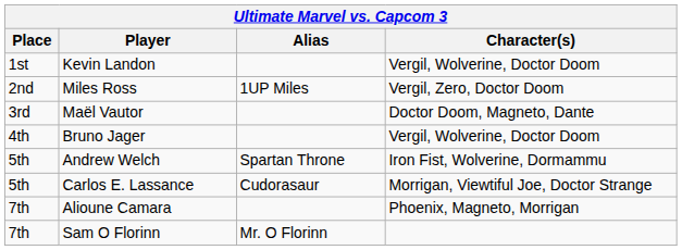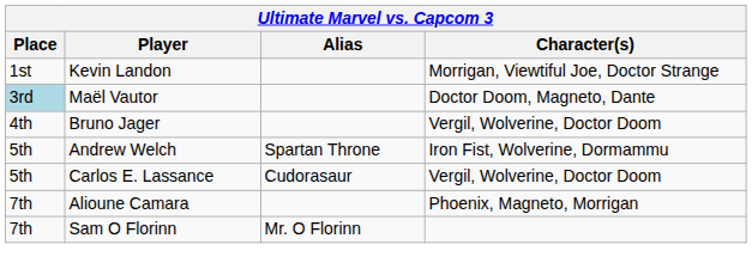 <table class="wikitable">
 <tr>
 <th colspan="4"><strong><em><a href='#'>Ultimate Marvel vs. Capcom 3</a></em></strong> </th>
 </tr>
 <tr>
 <th style="width:50px;">Place</th>
 <th style="width:180px;">Player</th>
 <th style="width:150px;">Alias</th>
 <th style="width:300px;">Character(s)</th>
 </tr>
 <tr>
 <td>1st</td>
 <td> Kevin Landon</td>
 <td></td>
-<td>Vergil, Wolverine, Doctor Doom</td>
+<td>Morrigan, Viewtiful Joe, Doctor Strange</td>
 </tr>
 <tr>
-<td>2nd</td>
-<td> Miles Ross</td>
-<td>1UP Miles</td>
-<td>Vergil, Zero, Doctor Doom</td>
-</tr>
-<tr>
-<td>3rd</td>
+<td style="background: lightblue;">3rd</td>
 <td> Maël Vautor</td>
 <td></td>
 <td>Doctor Doom, Magneto, Dante</td>
 </tr>
 <tr>
 <td>4th</td>
 <td> Bruno Jager</td>
 <td></td>
 <td>Vergil, Wolverine, Doctor Doom</td>
 </tr>
 <tr>
 <td>5th</td>
 <td> Andrew Welch</td>
 <td>Spartan Throne</td>
 <td>Iron Fist, Wolverine, Dormammu</td>
 </tr>
 <tr>
 <td>5th</td>
 <td> Carlos E. Lassance</td>
 <td>Cudorasaur</td>
-<td>Morrigan, Viewtiful Joe, Doctor Strange</td>
+<td>Vergil, Wolverine, Doctor Doom</td>
 </tr>
 <tr>
 <td>7th</td>
 <td> Alioune Camara</td>
 <td></td>
 <td>Phoenix, Magneto, Morrigan</td>
 </tr>
 <tr>
 <td>7th</td>
 <td> Sam O Florinn</td>
 <td>Mr. O Florinn</td>
 <td></td>
 </tr>
 </table>
